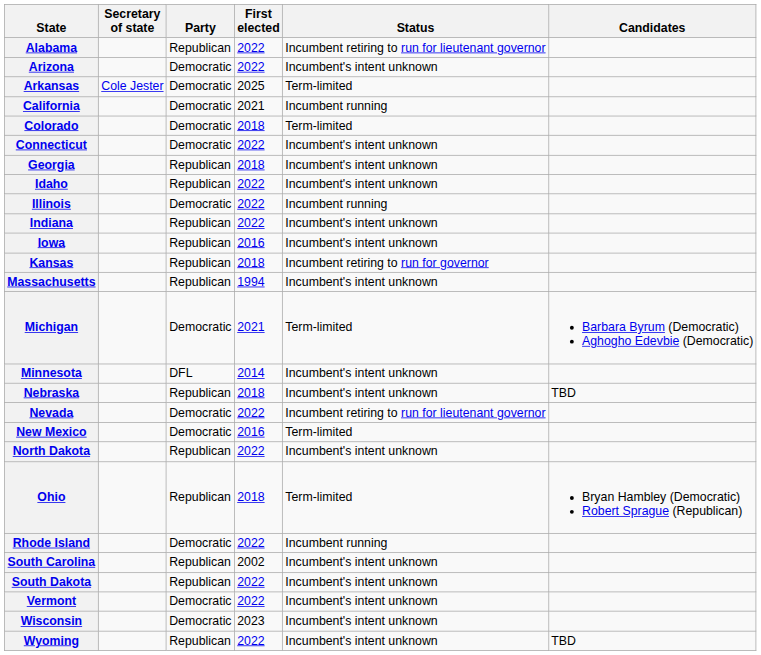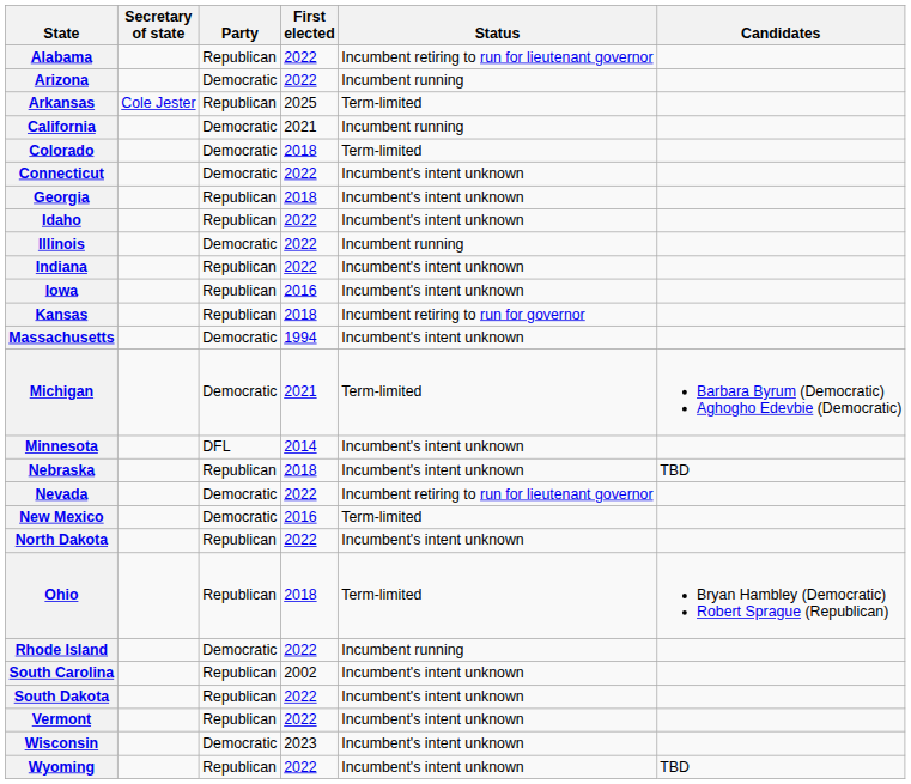 <table class="wikitable sortable">
 <tr valign=bottom>
 <th>State</th>
 <th>Secretary<br>of state</th>
 <th>Party</th>
 <th>First<br>elected</th>
 <th>Status</th>
 <th>Candidates</th>
 </tr>
 <tr>
 <th><a href='#'>Alabama</a></th>
 <td></td>
 <td>Republican</td>
 <td><a href='#'>2022</a></td>
 <td>Incumbent retiring to <a href='#'>run for lieutenant governor</a></td>
 <td nowrap></td>
 </tr>
 <tr>
 <th><a href='#'>Arizona</a></th>
 <td></td>
 <td>Democratic</td>
 <td><a href='#'>2022</a></td>
-<td>Incumbent's intent unknown</td>
+<td>Incumbent running</td>
 <td nowrap></td>
 </tr>
 <tr>
 <th><a href='#'>Arkansas</a></th>
 <td><a href='#'>Cole Jester</a></td>
-<td>Democratic</td>
+<td>Republican</td>
 <td>2025 </td>
 <td>Term-limited</td>
 <td nowrap></td>
 </tr>
 <tr>
 <th><a href='#'>California</a></th>
 <td></td>
 <td>Democratic</td>
 <td>2021</td>
 <td>Incumbent running</td>
 <td nowrap></td>
 </tr>
 <tr>
 <th><a href='#'>Colorado</a></th>
 <td></td>
 <td>Democratic</td>
 <td><a href='#'>2018</a></td>
 <td>Term-limited</td>
 <td nowrap></td>
 </tr>
 <tr>
 <th><a href='#'>Connecticut</a></th>
 <td></td>
 <td>Democratic</td>
 <td><a href='#'>2022</a></td>
 <td>Incumbent's intent unknown</td>
 <td nowrap></td>
 </tr>
 <tr>
 <th><a href='#'>Georgia</a></th>
 <td></td>
 <td>Republican</td>
 <td><a href='#'>2018</a></td>
 <td>Incumbent's intent unknown</td>
 <td nowrap></td>
 </tr>
 <tr>
 <th><a href='#'>Idaho</a></th>
 <td></td>
 <td>Republican</td>
 <td><a href='#'>2022</a></td>
 <td>Incumbent's intent unknown</td>
 <td nowrap></td>
 </tr>
 <tr>
 <th><a href='#'>Illinois</a></th>
 <td></td>
 <td>Democratic</td>
 <td><a href='#'>2022</a></td>
 <td>Incumbent running</td>
 <td nowrap></td>
 </tr>
 <tr>
 <th><a href='#'>Indiana</a></th>
 <td></td>
 <td>Republican</td>
 <td><a href='#'>2022</a></td>
 <td>Incumbent's intent unknown</td>
 <td nowrap></td>
 </tr>
 <tr>
 <th><a href='#'>Iowa</a></th>
 <td></td>
 <td>Republican</td>
 <td><a href='#'>2016</a></td>
 <td>Incumbent's intent unknown</td>
 <td nowrap></td>
 </tr>
 <tr>
 <th><a href='#'>Kansas</a></th>
 <td></td>
 <td>Republican</td>
 <td><a href='#'>2018</a></td>
 <td>Incumbent retiring to <a href='#'>run for governor</a></td>
 <td nowrap></td>
 </tr>
 <tr>
 <th><a href='#'>Massachusetts</a></th>
 <td></td>
-<td>Republican</td>
+<td>Democratic</td>
 <td><a href='#'>1994</a></td>
 <td>Incumbent's intent unknown</td>
 <td nowrap></td>
 </tr>
 <tr>
 <th><a href='#'>Michigan</a></th>
 <td></td>
 <td>Democratic</td>
 <td><a href='#'>2021</a></td>
 <td>Term-limited</td>
 <td nowrap><br><ul><li><a href='#'>Barbara Byrum</a> (Democratic)</li><li><a href='#'>Aghogho Edevbie</a> (Democratic)</li></ul></td>
 </tr>
 <tr>
 <th><a href='#'>Minnesota</a></th>
 <td></td>
 <td>DFL</td>
 <td><a href='#'>2014</a></td>
 <td>Incumbent's intent unknown</td>
 <td nowrap></td>
 </tr>
 <tr>
 <th><a href='#'>Nebraska</a></th>
 <td></td>
 <td>Republican</td>
 <td><a href='#'>2018</a></td>
 <td>Incumbent's intent unknown</td>
 <td nowrap>TBD</td>
 </tr>
 <tr>
 <th><a href='#'>Nevada</a></th>
 <td></td>
 <td>Democratic</td>
 <td><a href='#'>2022</a></td>
 <td>Incumbent retiring to <a href='#'>run for lieutenant governor</a></td>
 <td nowrap></td>
 </tr>
 <tr>
 <th><a href='#'>New Mexico</a></th>
 <td></td>
 <td>Democratic</td>
 <td><a href='#'>2016 </a></td>
 <td>Term-limited</td>
 <td nowrap></td>
 </tr>
 <tr>
 <th><a href='#'>North Dakota</a></th>
 <td></td>
 <td>Republican</td>
 <td><a href='#'>2022</a></td>
 <td>Incumbent's intent unknown</td>
 <td nowrap></td>
 </tr>
 <tr>
 <th><a href='#'>Ohio</a></th>
 <td></td>
 <td>Republican</td>
 <td><a href='#'>2018</a></td>
 <td>Term-limited</td>
 <td nowrap><br><ul><li>Bryan Hambley (Democratic)</li><li><a href='#'>Robert Sprague</a> (Republican)</li></ul></td>
 </tr>
 <tr>
 <th><a href='#'>Rhode Island</a></th>
 <td></td>
 <td>Democratic</td>
 <td><a href='#'>2022</a></td>
 <td>Incumbent running</td>
 <td nowrap></td>
 </tr>
 <tr>
 <th><a href='#'>South Carolina</a></th>
 <td></td>
 <td>Republican</td>
 <td>2002</td>
 <td>Incumbent's intent unknown</td>
 <td nowrap></td>
 </tr>
 <tr>
 <th><a href='#'>South Dakota</a></th>
 <td></td>
 <td>Republican</td>
 <td><a href='#'>2022</a></td>
 <td>Incumbent's intent unknown</td>
 <td nowrap></td>
 </tr>
 <tr>
 <th><a href='#'>Vermont</a></th>
 <td></td>
-<td>Democratic</td>
+<td>Republican</td>
 <td><a href='#'>2022</a></td>
 <td>Incumbent's intent unknown</td>
 <td nowrap></td>
 </tr>
 <tr>
 <th><a href='#'>Wisconsin</a></th>
 <td></td>
 <td>Democratic</td>
 <td>2023 </td>
 <td>Incumbent's intent unknown</td>
 <td></td>
 </tr>
 <tr>
 <th><a href='#'>Wyoming</a></th>
 <td></td>
 <td>Republican</td>
 <td><a href='#'>2022</a></td>
 <td>Incumbent's intent unknown</td>
 <td nowrap>TBD</td>
 </tr>
 </table>
